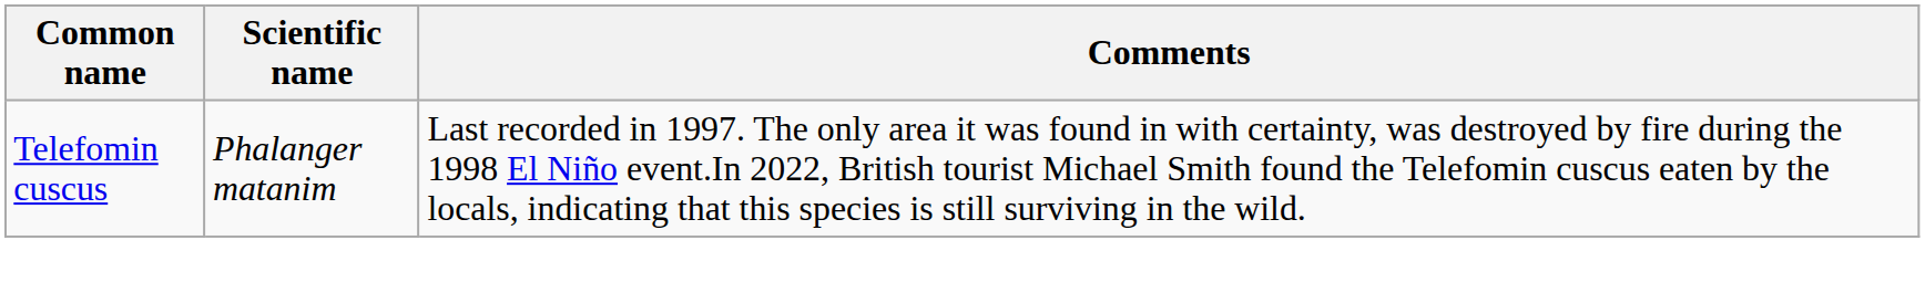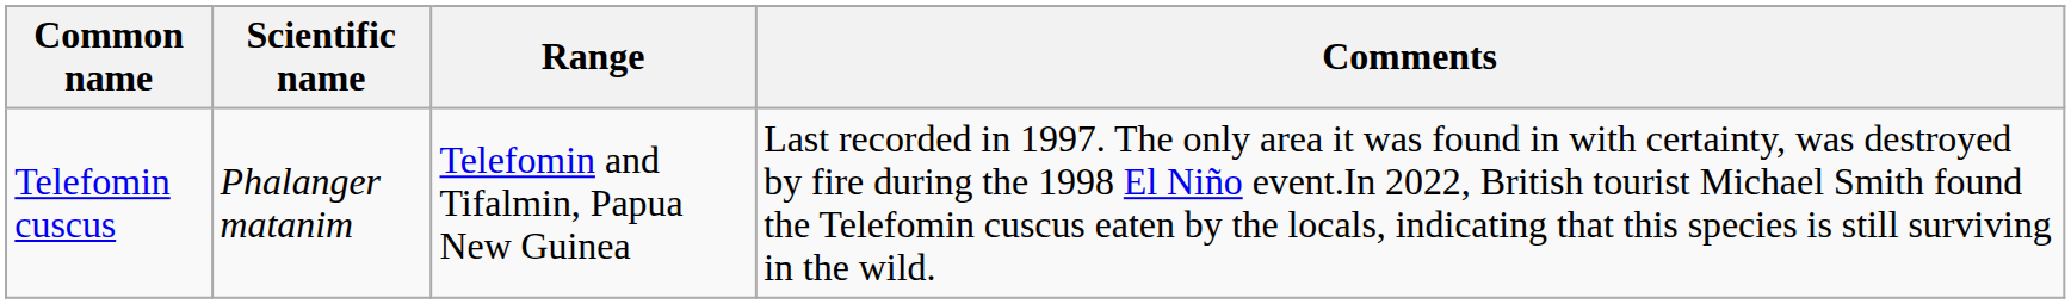 <table class="wikitable sortable">
 <tr>
 <th>Common name</th>
 <th>Scientific name</th>
+<th>Range</th>
 <th class="unsortable">Comments</th>
 </tr>
 <tr>
 <td><a href='#'>Telefomin cuscus</a></td>
 <td><em>Phalanger matanim</em></td>
+<td><a href='#'>Telefomin</a> and Tifalmin, Papua New Guinea</td>
 <td>Last recorded in 1997. The only area it was found in with certainty, was destroyed by fire during the 1998 <a href='#'>El Niño</a> event.In 2022, British tourist Michael Smith found the Telefomin cuscus eaten by the locals, indicating that this species is still surviving in the wild.</td>
 </tr>
 </table>
